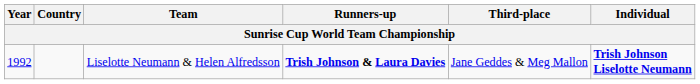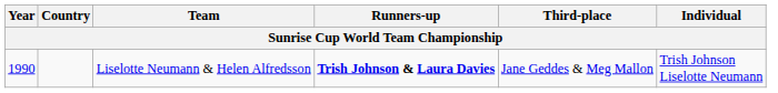 <table class="wikitable" style="font-size:95%">
 <tr>
 <th>Year</th>
 <th>Country</th>
 <th>Team</th>
 <th>Runners-up</th>
 <th>Third-place</th>
 <th>Individual</th>
 </tr>
 <tr>
 <th colspan=7>Sunrise Cup World Team Championship</th>
 </tr>
 <tr>
-<td><a href='#'>1992</a></td>
+<td><a href='#'>1990</a></td>
 <td></td>
 <td><a href='#'>Liselotte Neumann</a> & <a href='#'>Helen Alfredsson</a></td>
 <td><strong> <a href='#'>Trish Johnson</a> & <a href='#'>Laura Davies</a></strong></td>
 <td> <a href='#'>Jane Geddes</a> & <a href='#'>Meg Mallon</a></td>
-<td><strong> <a href='#'>Trish Johnson</a><br> <a href='#'>Liselotte Neumann</a></strong></td>
+<td> <a href='#'>Trish Johnson</a><br> <a href='#'>Liselotte Neumann</a></td>
 </tr>
 </table>
